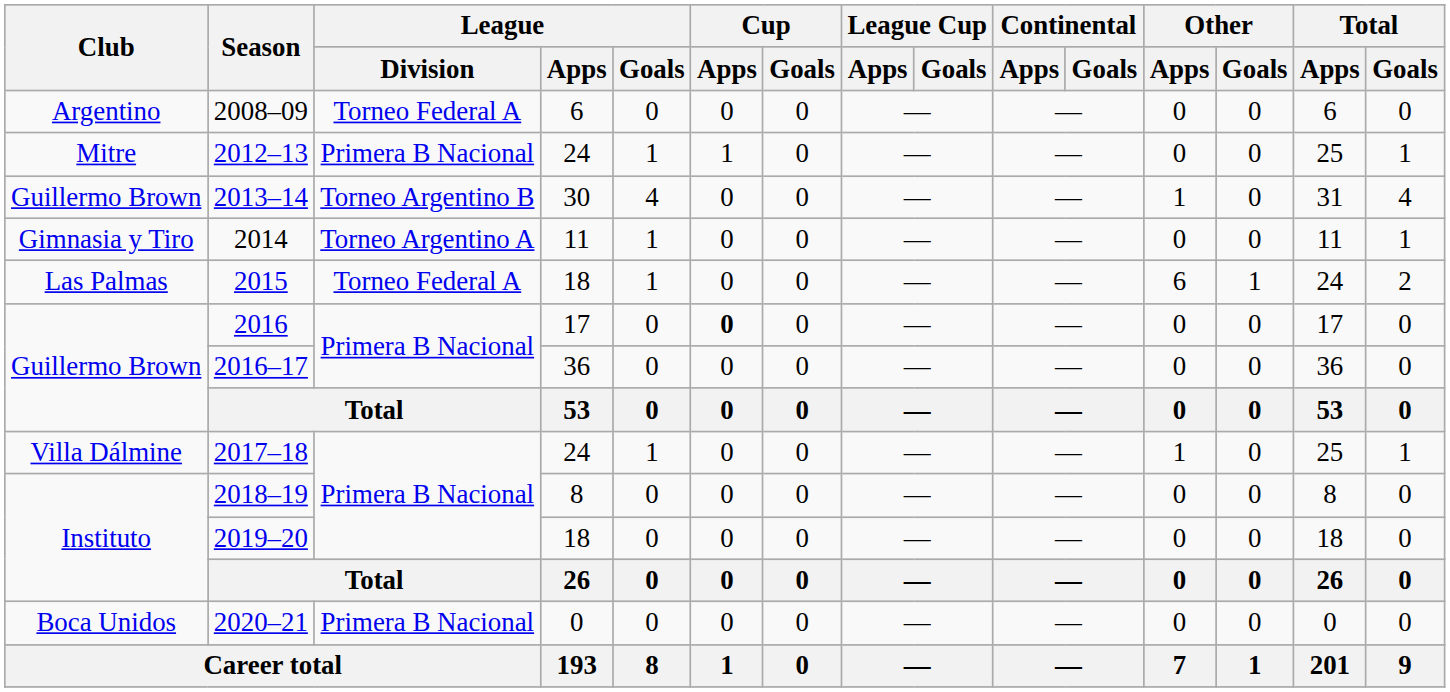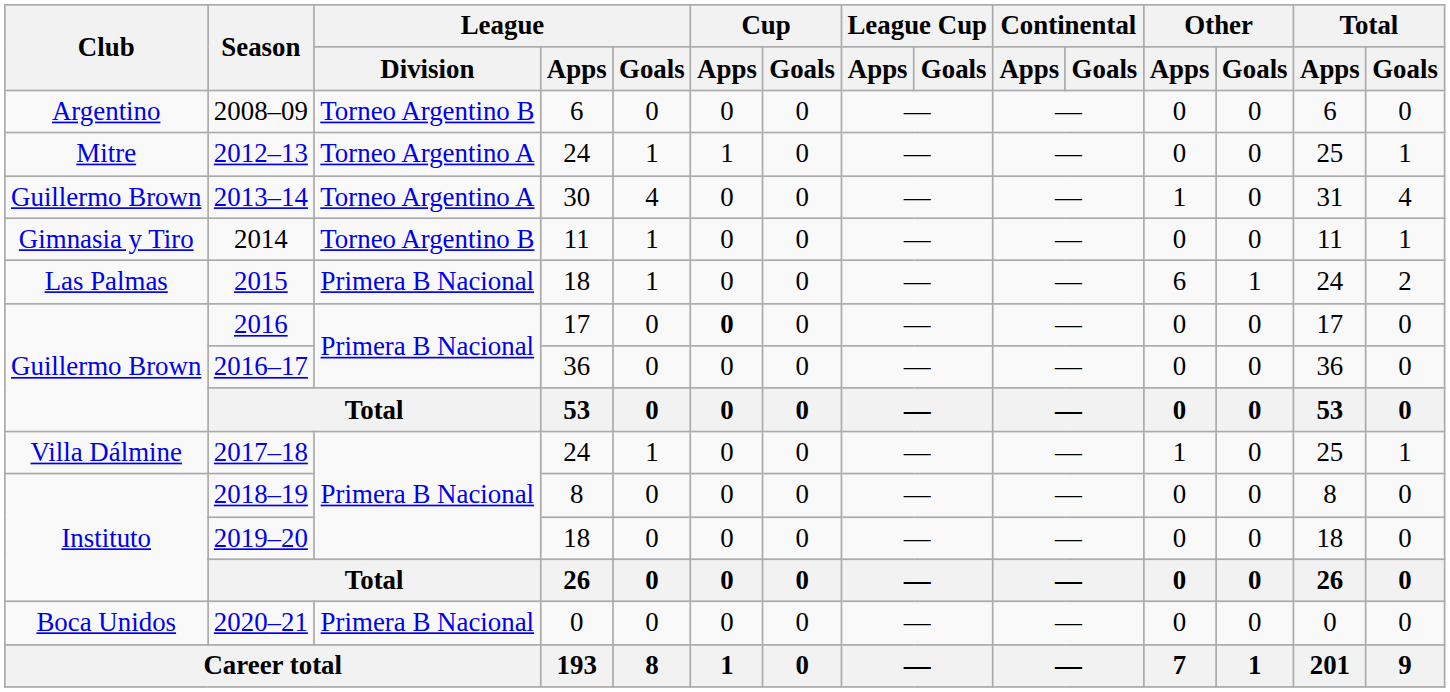 <table class="wikitable" style="text-align:center">
 <tr>
 <th rowspan="2">Club</th>
 <th rowspan="2">Season</th>
 <th colspan="3">League</th>
 <th colspan="2">Cup</th>
 <th colspan="2">League Cup</th>
 <th colspan="2">Continental</th>
 <th colspan="2">Other</th>
 <th colspan="2">Total</th>
 </tr>
 <tr>
 <th>Division</th>
 <th>Apps</th>
 <th>Goals</th>
 <th>Apps</th>
 <th>Goals</th>
 <th>Apps</th>
 <th>Goals</th>
 <th>Apps</th>
 <th>Goals</th>
 <th>Apps</th>
 <th>Goals</th>
 <th>Apps</th>
 <th>Goals</th>
 </tr>
 <tr>
 <td rowspan="1"><a href='#'>Argentino</a></td>
 <td>2008–09</td>
-<td rowspan="1"><a href='#'>Torneo Federal A</a></td>
+<td rowspan="1"><a href='#'>Torneo Argentino B</a></td>
 <td>6</td>
 <td>0</td>
 <td>0</td>
 <td>0</td>
 <td colspan="2">—</td>
 <td colspan="2">—</td>
 <td>0</td>
 <td>0</td>
 <td>6</td>
 <td>0</td>
 </tr>
 <tr>
 <td rowspan="1"><a href='#'>Mitre</a></td>
 <td><a href='#'>2012–13</a></td>
-<td rowspan="1"><a href='#'>Primera B Nacional</a></td>
+<td rowspan="1"><a href='#'>Torneo Argentino A</a></td>
 <td>24</td>
 <td>1</td>
 <td>1</td>
 <td>0</td>
 <td colspan="2">—</td>
 <td colspan="2">—</td>
 <td>0</td>
 <td>0</td>
 <td>25</td>
 <td>1</td>
 </tr>
 <tr>
 <td rowspan="1"><a href='#'>Guillermo Brown</a></td>
 <td><a href='#'>2013–14</a></td>
-<td rowspan="1"><a href='#'>Torneo Argentino B</a></td>
+<td rowspan="1"><a href='#'>Torneo Argentino A</a></td>
 <td>30</td>
 <td>4</td>
 <td>0</td>
 <td>0</td>
 <td colspan="2">—</td>
 <td colspan="2">—</td>
 <td>1</td>
 <td>0</td>
 <td>31</td>
 <td>4</td>
 </tr>
 <tr>
 <td rowspan="1"><a href='#'>Gimnasia y Tiro</a></td>
 <td>2014</td>
-<td rowspan="1"><a href='#'>Torneo Argentino A</a></td>
+<td rowspan="1"><a href='#'>Torneo Argentino B</a></td>
 <td>11</td>
 <td>1</td>
 <td>0</td>
 <td>0</td>
 <td colspan="2">—</td>
 <td colspan="2">—</td>
 <td>0</td>
 <td>0</td>
 <td>11</td>
 <td>1</td>
 </tr>
 <tr>
 <td rowspan="1"><a href='#'>Las Palmas</a></td>
 <td><a href='#'>2015</a></td>
-<td rowspan="1"><a href='#'>Torneo Federal A</a></td>
+<td rowspan="1"><a href='#'>Primera B Nacional</a></td>
 <td>18</td>
 <td>1</td>
 <td>0</td>
 <td>0</td>
 <td colspan="2">—</td>
 <td colspan="2">—</td>
 <td>6</td>
 <td>1</td>
 <td>24</td>
 <td>2</td>
 </tr>
 <tr>
 <td rowspan="3"><a href='#'>Guillermo Brown</a></td>
 <td><a href='#'>2016</a></td>
 <td rowspan="2"><a href='#'>Primera B Nacional</a></td>
 <td>17</td>
 <td>0</td>
 <td><strong>0</strong></td>
 <td>0</td>
 <td colspan="2">—</td>
 <td colspan="2">—</td>
 <td>0</td>
 <td>0</td>
 <td>17</td>
 <td>0</td>
 </tr>
 <tr>
 <td><a href='#'>2016–17</a></td>
 <td>36</td>
 <td>0</td>
 <td>0</td>
 <td>0</td>
 <td colspan="2">—</td>
 <td colspan="2">—</td>
 <td>0</td>
 <td>0</td>
 <td>36</td>
 <td>0</td>
 </tr>
 <tr>
 <th colspan="2">Total</th>
 <th>53</th>
 <th>0</th>
 <th>0</th>
 <th>0</th>
 <th colspan="2">—</th>
 <th colspan="2">—</th>
 <th>0</th>
 <th>0</th>
 <th>53</th>
 <th>0</th>
 </tr>
 <tr>
 <td rowspan="1"><a href='#'>Villa Dálmine</a></td>
 <td><a href='#'>2017–18</a></td>
 <td rowspan="3"><a href='#'>Primera B Nacional</a></td>
 <td>24</td>
 <td>1</td>
 <td>0</td>
 <td>0</td>
 <td colspan="2">—</td>
 <td colspan="2">—</td>
 <td>1</td>
 <td>0</td>
 <td>25</td>
 <td>1</td>
 </tr>
 <tr>
 <td rowspan="3"><a href='#'>Instituto</a></td>
 <td><a href='#'>2018–19</a></td>
 <td>8</td>
 <td>0</td>
 <td>0</td>
 <td>0</td>
 <td colspan="2">—</td>
 <td colspan="2">—</td>
 <td>0</td>
 <td>0</td>
 <td>8</td>
 <td>0</td>
 </tr>
 <tr>
 <td><a href='#'>2019–20</a></td>
 <td>18</td>
 <td>0</td>
 <td>0</td>
 <td>0</td>
 <td colspan="2">—</td>
 <td colspan="2">—</td>
 <td>0</td>
 <td>0</td>
 <td>18</td>
 <td>0</td>
 </tr>
 <tr>
 <th colspan="2">Total</th>
 <th>26</th>
 <th>0</th>
 <th>0</th>
 <th>0</th>
 <th colspan="2">—</th>
 <th colspan="2">—</th>
 <th>0</th>
 <th>0</th>
 <th>26</th>
 <th>0</th>
 </tr>
 <tr>
 <td rowspan="1"><a href='#'>Boca Unidos</a></td>
 <td><a href='#'>2020–21</a></td>
 <td rowspan="1"><a href='#'>Primera B Nacional</a></td>
 <td>0</td>
 <td>0</td>
 <td>0</td>
 <td>0</td>
 <td colspan="2">—</td>
 <td colspan="2">—</td>
 <td>0</td>
 <td>0</td>
 <td>0</td>
 <td>0</td>
 </tr>
 <tr>
 <th colspan="3">Career total</th>
 <th>193</th>
 <th>8</th>
 <th>1</th>
 <th>0</th>
 <th colspan="2">—</th>
 <th colspan="2">—</th>
 <th>7</th>
 <th>1</th>
 <th>201</th>
 <th>9</th>
 </tr>
 </table>
